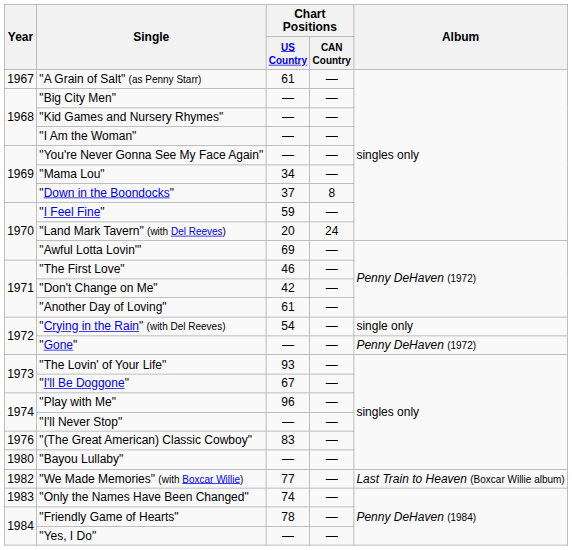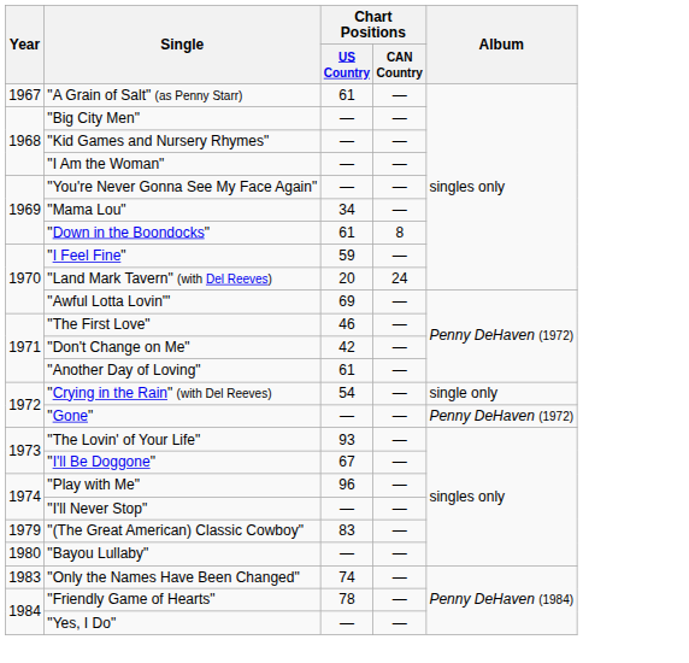 <table class="wikitable">
 <tr>
 <th rowspan="2">Year</th>
 <th rowspan="2">Single</th>
 <th colspan="2">Chart Positions</th>
 <th rowspan="2">Album</th>
 </tr>
 <tr>
 <th width="50"><small><a href='#'>US Country</a></small></th>
 <th width="50"><small>CAN Country</small></th>
 </tr>
 <tr>
 <td>1967</td>
 <td>"A Grain of Salt" <small>(as Penny Starr)</small></td>
 <td align="center">61</td>
 <td align="center">—</td>
 <td rowspan="9">singles only</td>
 </tr>
 <tr>
 <td rowspan="3">1968</td>
 <td>"Big City Men"</td>
 <td align="center">—</td>
 <td align="center">—</td>
 </tr>
 <tr>
 <td>"Kid Games and Nursery Rhymes"</td>
 <td align="center">—</td>
 <td align="center">—</td>
 </tr>
 <tr>
 <td>"I Am the Woman"</td>
 <td align="center">—</td>
 <td align="center">—</td>
 </tr>
 <tr>
 <td rowspan="3">1969</td>
 <td>"You're Never Gonna See My Face Again"</td>
 <td align="center">—</td>
 <td align="center">—</td>
 </tr>
 <tr>
 <td>"Mama Lou"</td>
 <td align="center">34</td>
 <td align="center">—</td>
 </tr>
 <tr>
 <td>"<a href='#'>Down in the Boondocks</a>"</td>
-<td align="center">37</td>
+<td align="center">61</td>
 <td align="center">8</td>
 </tr>
 <tr>
 <td rowspan="3">1970</td>
 <td>"<a href='#'>I Feel Fine</a>"</td>
 <td align="center">59</td>
 <td align="center">—</td>
 </tr>
 <tr>
 <td>"Land Mark Tavern" <small>(with <a href='#'>Del Reeves</a>)</small></td>
 <td align="center">20</td>
 <td align="center">24</td>
 </tr>
 <tr>
 <td>"Awful Lotta Lovin'"</td>
 <td align="center">69</td>
 <td align="center">—</td>
 <td rowspan="4"><em>Penny DeHaven</em> <small>(1972)</small></td>
 </tr>
 <tr>
 <td rowspan="3">1971</td>
 <td>"The First Love"</td>
 <td align="center">46</td>
 <td align="center">—</td>
 </tr>
 <tr>
 <td>"Don't Change on Me"</td>
 <td align="center">42</td>
 <td align="center">—</td>
 </tr>
 <tr>
 <td>"Another Day of Loving"</td>
 <td align="center">61</td>
 <td align="center">—</td>
 </tr>
 <tr>
 <td rowspan="2">1972</td>
 <td>"<a href='#'>Crying in the Rain</a>" <small>(with Del Reeves)</small></td>
 <td align="center">54</td>
 <td align="center">—</td>
 <td>single only</td>
 </tr>
 <tr>
 <td>"<a href='#'>Gone</a>"</td>
 <td align="center">—</td>
 <td align="center">—</td>
 <td><em>Penny DeHaven</em> <small>(1972)</small></td>
 </tr>
 <tr>
 <td rowspan="2">1973</td>
 <td>"The Lovin' of Your Life"</td>
 <td align="center">93</td>
 <td align="center">—</td>
 <td rowspan="6">singles only</td>
 </tr>
 <tr>
 <td>"<a href='#'>I'll Be Doggone</a>"</td>
 <td align="center">67</td>
 <td align="center">—</td>
 </tr>
 <tr>
 <td rowspan="2">1974</td>
 <td>"Play with Me"</td>
 <td align="center">96</td>
 <td align="center">—</td>
 </tr>
 <tr>
 <td>"I'll Never Stop"</td>
 <td align="center">—</td>
 <td align="center">—</td>
 </tr>
 <tr>
-<td>1976</td>
+<td>1979</td>
 <td>"(The Great American) Classic Cowboy"</td>
 <td align="center">83</td>
 <td align="center">—</td>
 </tr>
 <tr>
 <td>1980</td>
 <td>"Bayou Lullaby"</td>
 <td align="center">—</td>
 <td align="center">—</td>
-</tr>
-<tr>
-<td>1982</td>
-<td>"We Made Memories" <small>(with <a href='#'>Boxcar Willie</a>)</small></td>
-<td align="center">77</td>
-<td align="center">—</td>
-<td><em>Last Train to Heaven</em> <small>(Boxcar Willie album)</small></td>
 </tr>
 <tr>
 <td>1983</td>
 <td>"Only the Names Have Been Changed"</td>
 <td align="center">74</td>
 <td align="center">—</td>
 <td rowspan="3"><em>Penny DeHaven</em> <small>(1984)</small></td>
 </tr>
 <tr>
 <td rowspan="2">1984</td>
 <td>"Friendly Game of Hearts"</td>
 <td align="center">78</td>
 <td align="center">—</td>
 </tr>
 <tr>
 <td>"Yes, I Do"</td>
 <td align="center">—</td>
 <td align="center">—</td>
 </tr>
 </table>
